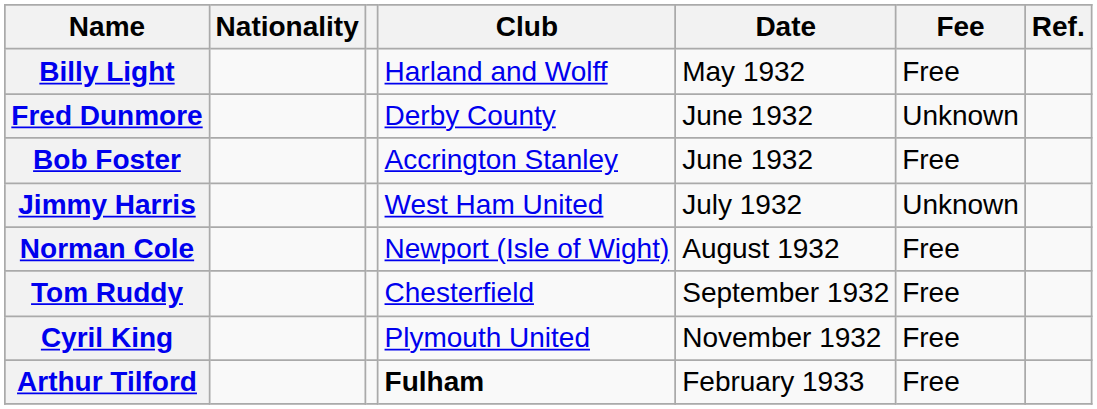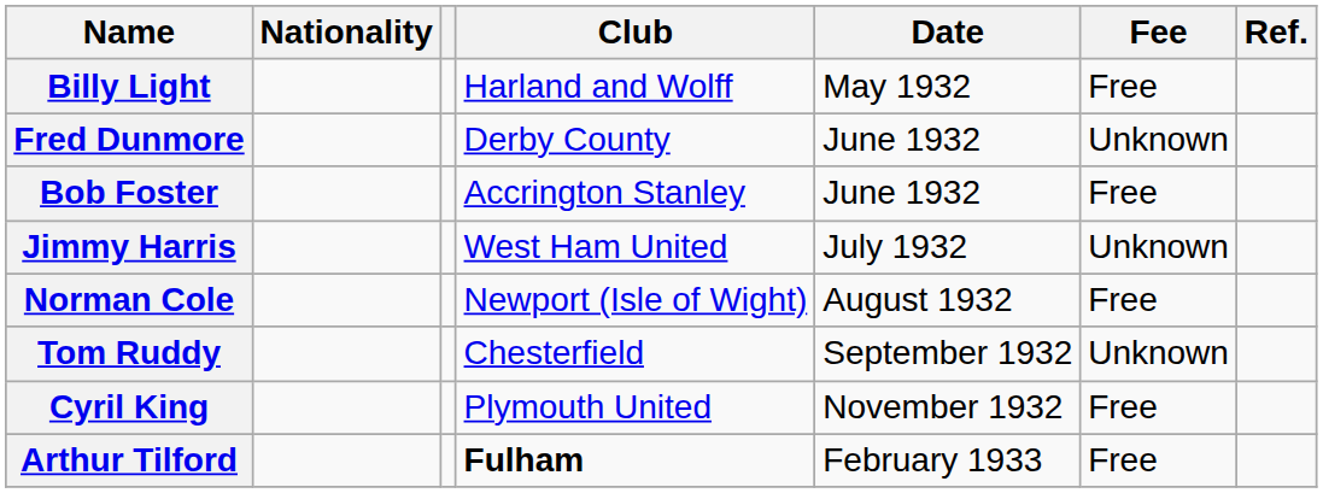 <table class="wikitable plainrowheaders">
 <tr>
 <th scope="col">Name</th>
 <th scope="col">Nationality</th>
 <th scope="col"></th>
 <th scope="col">Club</th>
 <th scope="col">Date</th>
 <th scope="col">Fee</th>
 <th scope="col">Ref.</th>
 </tr>
 <tr>
 <th scope="row"><a href='#'>Billy Light</a></th>
 <td></td>
 <td align="center"></td>
 <td> <a href='#'>Harland and Wolff</a></td>
 <td>May 1932</td>
 <td>Free</td>
 <td align="center"></td>
 </tr>
 <tr>
 <th scope="row"><a href='#'>Fred Dunmore</a></th>
 <td></td>
 <td align="center"></td>
 <td> <a href='#'>Derby County</a></td>
 <td>June 1932</td>
 <td>Unknown</td>
 <td align="center"></td>
 </tr>
 <tr>
 <th scope="row"><a href='#'>Bob Foster</a></th>
 <td></td>
 <td align="center"></td>
 <td> <a href='#'>Accrington Stanley</a></td>
 <td>June 1932</td>
 <td>Free</td>
 <td align="center"></td>
 </tr>
 <tr>
 <th scope="row"><a href='#'>Jimmy Harris</a></th>
 <td></td>
 <td align="center"></td>
 <td> <a href='#'>West Ham United</a></td>
 <td>July 1932</td>
 <td>Unknown</td>
 <td align="center"></td>
 </tr>
 <tr>
 <th scope="row"><a href='#'>Norman Cole</a></th>
 <td></td>
 <td align="center"></td>
 <td> <a href='#'>Newport (Isle of Wight)</a></td>
 <td>August 1932</td>
 <td>Free</td>
 <td align="center"></td>
 </tr>
 <tr>
 <th scope="row"><a href='#'>Tom Ruddy</a></th>
 <td></td>
 <td align="center"></td>
 <td> <a href='#'>Chesterfield</a></td>
 <td>September 1932</td>
-<td>Free</td>
+<td>Unknown</td>
 <td align="center"></td>
 </tr>
 <tr>
 <th scope="row"><a href='#'>Cyril King</a></th>
 <td></td>
 <td align="center"></td>
 <td> <a href='#'>Plymouth United</a></td>
 <td>November 1932</td>
 <td>Free</td>
 <td align="center"></td>
 </tr>
 <tr>
 <th scope="row"><a href='#'>Arthur Tilford</a></th>
 <td></td>
 <td align="center"></td>
 <td><strong> Fulham</strong></td>
 <td>February 1933</td>
 <td>Free</td>
 <td align="center"></td>
 </tr>
 </table>
